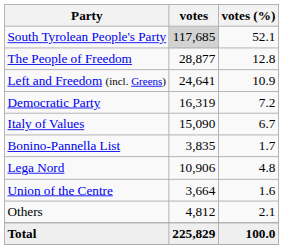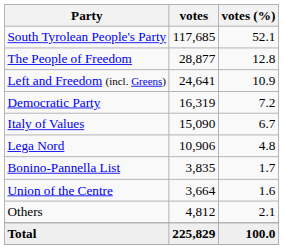 <table class="wikitable" style="font-size:95%">
 <tr bgcolor="EFEFEF">
 <th>Party</th>
 <th>votes</th>
 <th>votes (%)</th>
 </tr>
 <tr>
 <td><a href='#'>South Tyrolean People's Party</a></td>
-<td align=right style="background: lightgrey;">117,685</td>
+<td align=right>117,685</td>
 <td align=right>52.1</td>
 </tr>
 <tr>
 <td><a href='#'>The People of Freedom</a></td>
 <td align=right>28,877</td>
 <td align=right>12.8</td>
 </tr>
 <tr>
 <td><a href='#'>Left and Freedom</a> <small>(incl. <a href='#'>Greens</a>)</small></td>
 <td align=right>24,641</td>
 <td align=right>10.9</td>
 </tr>
 <tr>
 <td><a href='#'>Democratic Party</a></td>
 <td align=right>16,319</td>
 <td align=right>7.2</td>
 </tr>
 <tr>
 <td><a href='#'>Italy of Values</a></td>
 <td align=right>15,090</td>
 <td align=right>6.7</td>
 </tr>
 <tr>
+<td><a href='#'>Lega Nord</a></td>
+<td align=right>10,906</td>
+<td align=right>4.8</td>
+</tr>
+<tr>
 <td><a href='#'>Bonino-Pannella List</a></td>
 <td align=right>3,835</td>
 <td align=right>1.7</td>
-</tr>
-<tr>
-<td><a href='#'>Lega Nord</a></td>
-<td align=right>10,906</td>
-<td align=right>4.8</td>
 </tr>
 <tr>
 <td><a href='#'>Union of the Centre</a></td>
 <td align=right>3,664</td>
 <td align=right>1.6</td>
 </tr>
 <tr>
 <td>Others</td>
 <td align=right>4,812</td>
 <td align=right>2.1</td>
 </tr>
 <tr>
 </tr>
 <tr bgcolor="EFEFEF">
 <td><strong>Total</strong></td>
 <td align=right><strong>225,829</strong></td>
 <td align=right><strong>100.0</strong></td>
 </tr>
 <tr>
 </tr>
 </table>
